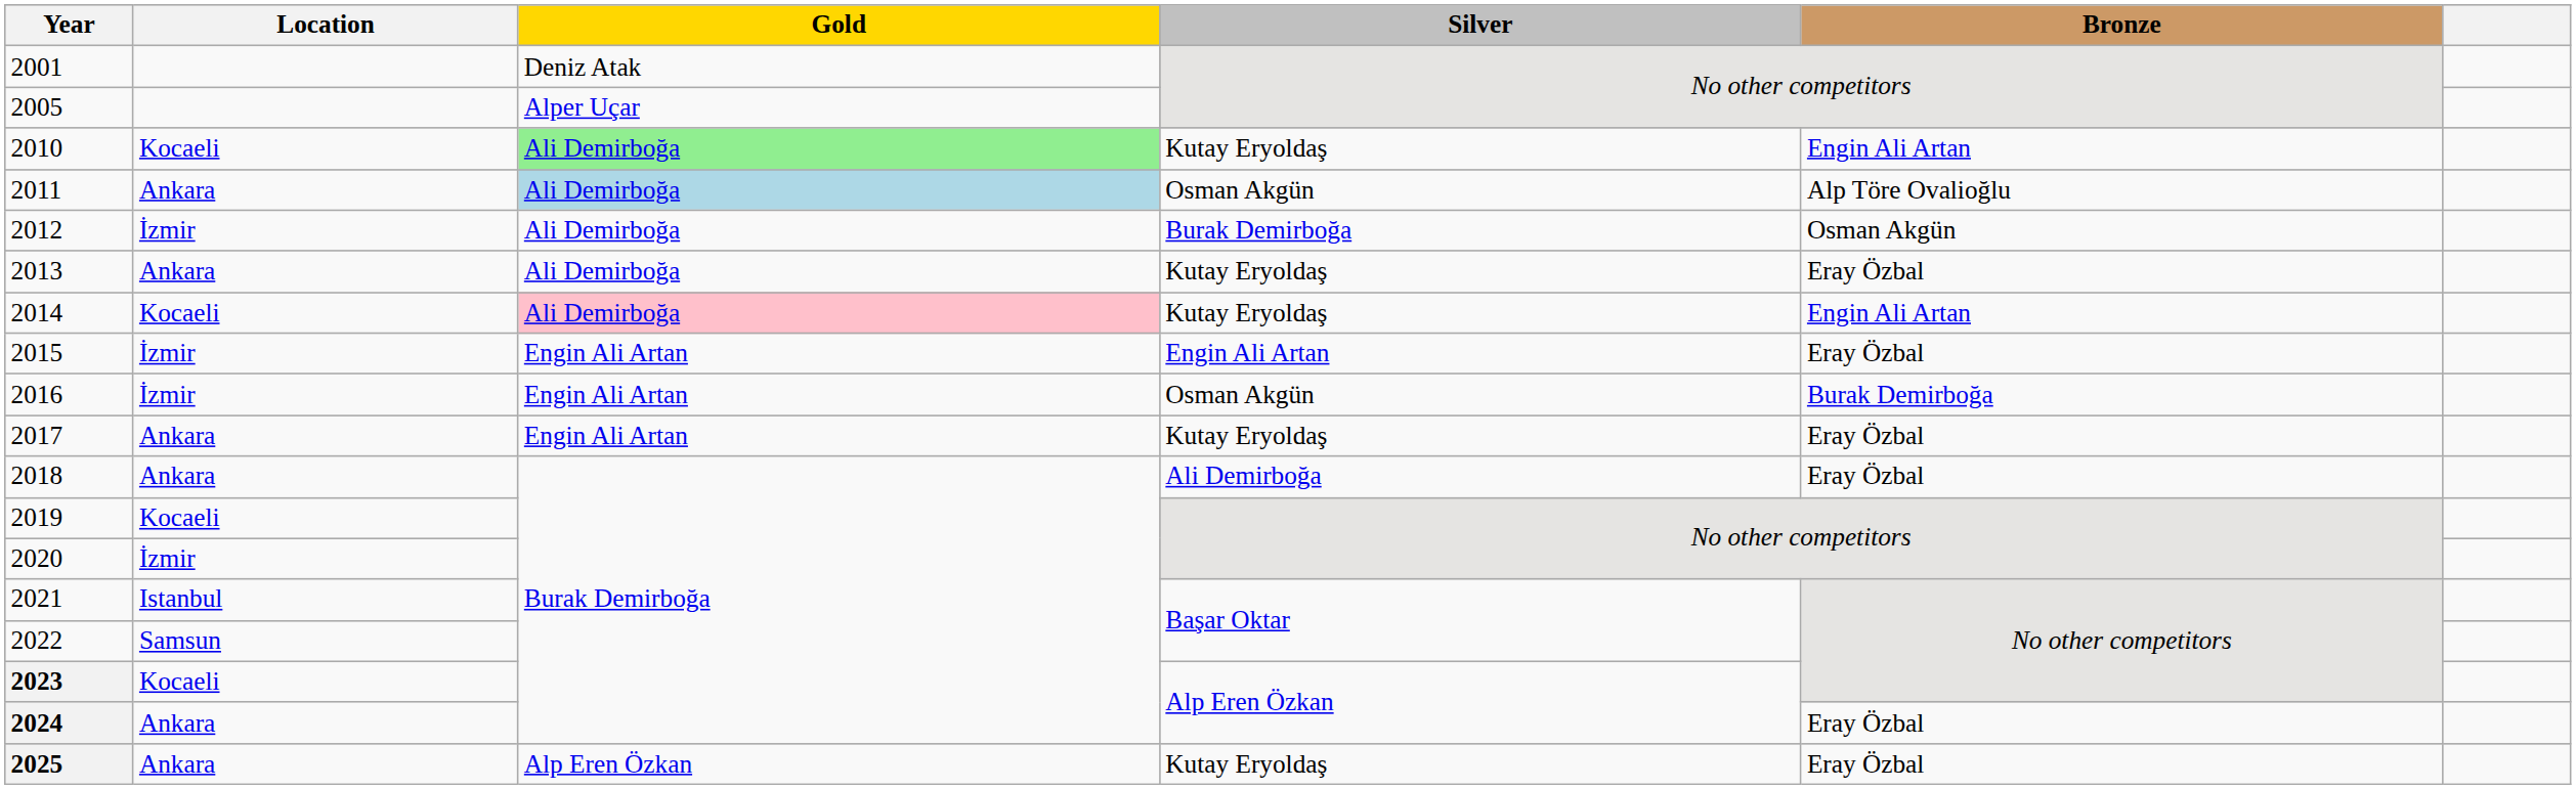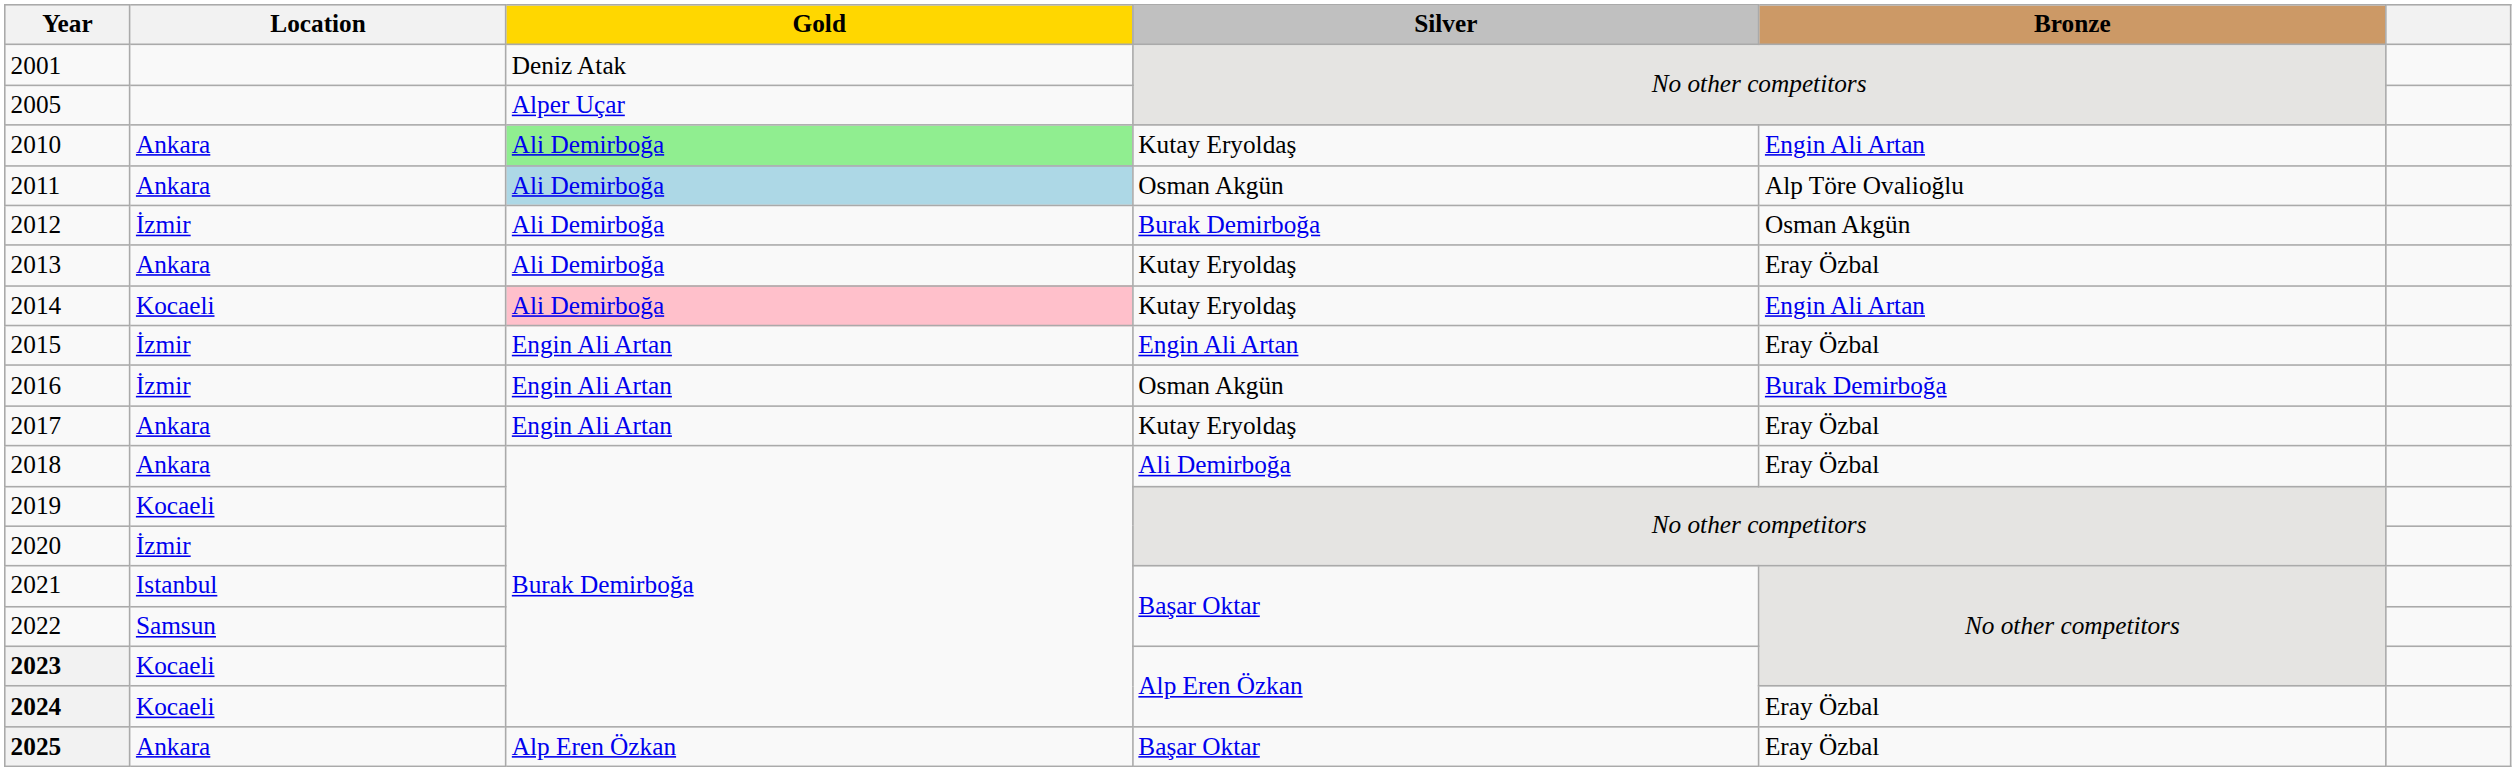 <table class="wikitable unsortable" style="text-align:left; width:80%">
 <tr>
 <th scope="col" style="text-align:center; width:5%">Year</th>
 <th scope="col" style="text-align:center; width:15%">Location</th>
 <td scope="col" style="text-align:center; width:25%; background:gold"><strong>Gold</strong></td>
 <td scope="col" style="text-align:center; width:25%; background:silver"><strong>Silver</strong></td>
 <td scope="col" style="text-align:center; width:25%; background:#c96"><strong>Bronze</strong></td>
 <th scope="col" style="text-align:center; width:5%"></th>
 </tr>
 <tr>
 <td>2001</td>
 <td></td>
 <td>Deniz Atak</td>
 <td colspan="2" rowspan="2" align="center" bgcolor="e5e4e2"><em>No other competitors</em></td>
 <td></td>
 </tr>
 <tr>
 <td>2005</td>
 <td></td>
 <td><a href='#'>Alper Uçar</a></td>
 <td></td>
 </tr>
 <tr>
 <td>2010</td>
-<td><a href='#'>Kocaeli</a></td>
+<td><a href='#'>Ankara</a></td>
 <td style="background: lightgreen;"><a href='#'>Ali Demirboğa</a></td>
 <td>Kutay Eryoldaş</td>
 <td><a href='#'>Engin Ali Artan</a></td>
 <td></td>
 </tr>
 <tr>
 <td>2011</td>
 <td><a href='#'>Ankara</a></td>
 <td style="background: lightblue;"><a href='#'>Ali Demirboğa</a></td>
 <td>Osman Akgün</td>
 <td>Alp Töre Ovalioğlu</td>
 <td></td>
 </tr>
 <tr>
 <td>2012</td>
 <td><a href='#'>İzmir</a></td>
 <td><a href='#'>Ali Demirboğa</a></td>
 <td><a href='#'>Burak Demirboğa</a></td>
 <td>Osman Akgün</td>
 <td></td>
 </tr>
 <tr>
 <td>2013</td>
 <td><a href='#'>Ankara</a></td>
 <td><a href='#'>Ali Demirboğa</a></td>
 <td>Kutay Eryoldaş</td>
 <td>Eray Özbal</td>
 <td></td>
 </tr>
 <tr>
 <td>2014</td>
 <td><a href='#'>Kocaeli</a></td>
 <td style="background: pink;"><a href='#'>Ali Demirboğa</a></td>
 <td>Kutay Eryoldaş</td>
 <td><a href='#'>Engin Ali Artan</a></td>
 <td></td>
 </tr>
 <tr>
 <td>2015</td>
 <td><a href='#'>İzmir</a></td>
 <td><a href='#'>Engin Ali Artan</a></td>
 <td><a href='#'>Engin Ali Artan</a></td>
 <td>Eray Özbal</td>
 <td></td>
 </tr>
 <tr>
 <td>2016</td>
 <td><a href='#'>İzmir</a></td>
 <td><a href='#'>Engin Ali Artan</a></td>
 <td>Osman Akgün</td>
 <td><a href='#'>Burak Demirboğa</a></td>
 <td></td>
 </tr>
 <tr>
 <td>2017</td>
 <td><a href='#'>Ankara</a></td>
 <td><a href='#'>Engin Ali Artan</a></td>
 <td>Kutay Eryoldaş</td>
 <td>Eray Özbal</td>
 <td></td>
 </tr>
 <tr>
 <td>2018</td>
 <td><a href='#'>Ankara</a></td>
 <td rowspan="7"><a href='#'>Burak Demirboğa</a></td>
 <td><a href='#'>Ali Demirboğa</a></td>
 <td>Eray Özbal</td>
 <td></td>
 </tr>
 <tr>
 <td>2019</td>
 <td><a href='#'>Kocaeli</a></td>
 <td colspan="2" rowspan="2" align="center" bgcolor="e5e4e2"><em>No other competitors</em></td>
 <td></td>
 </tr>
 <tr>
 <td>2020</td>
 <td><a href='#'>İzmir</a></td>
 <td></td>
 </tr>
 <tr>
 <td>2021</td>
 <td><a href='#'>Istanbul</a></td>
 <td rowspan="2"><a href='#'>Başar Oktar</a></td>
 <td rowspan="3" align="center" bgcolor="e5e4e2"><em>No other competitors</em></td>
 <td></td>
 </tr>
 <tr>
 <td>2022</td>
 <td><a href='#'>Samsun</a></td>
 <td></td>
 </tr>
 <tr>
 <th scope="row" style="text-align:left">2023</th>
 <td><a href='#'>Kocaeli</a></td>
 <td rowspan="2"><a href='#'>Alp Eren Özkan</a></td>
 <td></td>
 </tr>
 <tr>
 <th scope="row" style="text-align:left">2024</th>
-<td><a href='#'>Ankara</a></td>
+<td><a href='#'>Kocaeli</a></td>
 <td>Eray Özbal</td>
 <td></td>
 </tr>
 <tr>
 <th scope="row" style="text-align:left">2025</th>
 <td><a href='#'>Ankara</a></td>
 <td><a href='#'>Alp Eren Özkan</a></td>
-<td>Kutay Eryoldaş</td>
+<td><a href='#'>Başar Oktar</a></td>
 <td>Eray Özbal</td>
 <td></td>
 </tr>
 </table>
